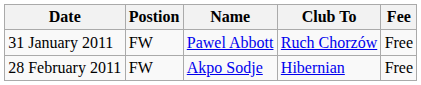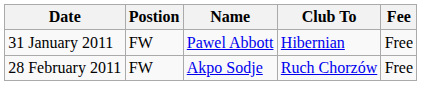 <table class="wikitable">
 <tr>
 <th>Date</th>
 <th>Postion</th>
 <th>Name</th>
 <th>Club To</th>
 <th>Fee</th>
 </tr>
 <tr>
 <td>31 January 2011</td>
 <td>FW</td>
 <td><a href='#'>Pawel Abbott</a></td>
-<td><a href='#'>Ruch Chorzów</a></td>
+<td><a href='#'>Hibernian</a></td>
 <td>Free</td>
 </tr>
 <tr>
 <td>28 February 2011</td>
 <td>FW</td>
 <td><a href='#'>Akpo Sodje</a></td>
-<td><a href='#'>Hibernian</a></td>
+<td><a href='#'>Ruch Chorzów</a></td>
 <td>Free</td>
 </tr>
 </table>
